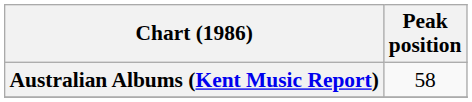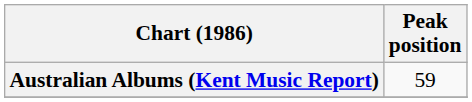 <table class="wikitable sortable plainrowheaders">
 <tr>
 <th>Chart (1986)</th>
 <th>Peak<br>position</th>
 </tr>
 <tr>
 <th scope=row>Australian Albums (<a href='#'>Kent Music Report</a>)</th>
-<td style="text-align:center;">58</td>
+<td style="text-align:center;">59</td>
 </tr>
 <tr>
 </tr>
 <tr>
 </tr>
 <tr>
 </tr>
 <tr>
 </tr>
 <tr>
 </tr>
 </table>
